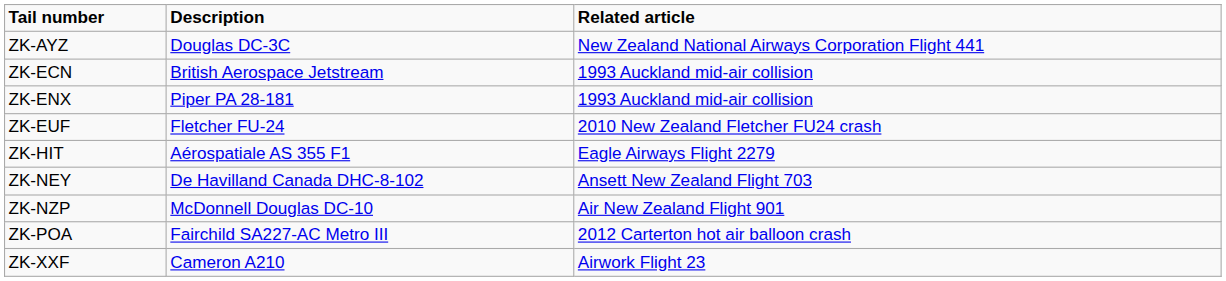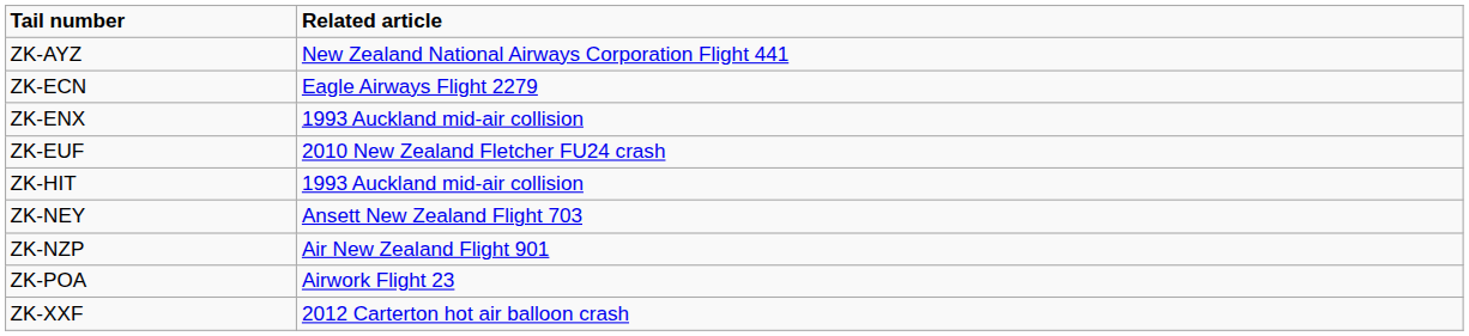 <table class="wikitable" width="90%">
 <tr>
 <td><strong>Tail number</strong></td>
-<td><strong>Description</strong></td>
 <td><strong>Related article</strong></td>
 </tr>
 <tr>
 <td>ZK-AYZ</td>
-<td><a href='#'>Douglas DC-3C</a></td>
 <td><a href='#'>New Zealand National Airways Corporation Flight 441</a></td>
 </tr>
 <tr>
 <td>ZK-ECN</td>
-<td><a href='#'>British Aerospace Jetstream</a></td>
-<td><a href='#'>1993 Auckland mid-air collision</a></td>
+<td><a href='#'>Eagle Airways Flight 2279</a></td>
 </tr>
 <tr>
 <td>ZK-ENX</td>
-<td><a href='#'>Piper PA 28-181</a></td>
 <td><a href='#'>1993 Auckland mid-air collision</a></td>
 </tr>
 <tr>
 <td>ZK-EUF</td>
-<td><a href='#'>Fletcher FU-24</a></td>
 <td><a href='#'>2010 New Zealand Fletcher FU24 crash</a></td>
 </tr>
 <tr>
 <td>ZK-HIT</td>
-<td><a href='#'>Aérospatiale AS 355 F1</a></td>
-<td><a href='#'>Eagle Airways Flight 2279</a></td>
+<td><a href='#'>1993 Auckland mid-air collision</a></td>
 </tr>
 <tr>
 <td>ZK-NEY</td>
-<td><a href='#'>De Havilland Canada DHC-8-102</a></td>
 <td><a href='#'>Ansett New Zealand Flight 703</a></td>
 </tr>
 <tr>
 <td>ZK-NZP</td>
-<td><a href='#'>McDonnell Douglas DC-10</a></td>
 <td><a href='#'>Air New Zealand Flight 901</a></td>
 </tr>
 <tr>
 <td>ZK-POA</td>
-<td><a href='#'>Fairchild SA227-AC Metro III</a></td>
-<td><a href='#'>2012 Carterton hot air balloon crash</a></td>
+<td><a href='#'>Airwork Flight 23</a></td>
 </tr>
 <tr>
 <td>ZK-XXF</td>
-<td><a href='#'>Cameron A210</a></td>
-<td><a href='#'>Airwork Flight 23</a></td>
+<td><a href='#'>2012 Carterton hot air balloon crash</a></td>
 </tr>
 </table>
